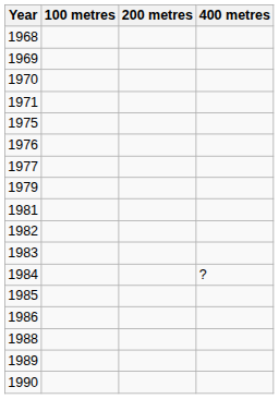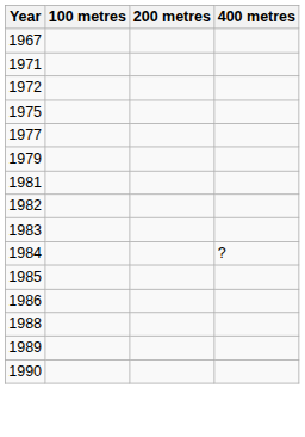 <table class=wikitable>
 <tr>
 <th>Year</th>
 <th>100 metres</th>
 <th>200 metres</th>
 <th>400 metres</th>
 </tr>
 <tr>
-<td>1968</td>
-<td></td>
-<td></td>
-<td></td>
-</tr>
-<tr>
-<td>1969</td>
-<td></td>
-<td></td>
-<td></td>
-</tr>
-<tr>
-<td>1970</td>
+<td>1967</td>
 <td></td>
 <td></td>
 <td></td>
 </tr>
 <tr>
 <td>1971</td>
 <td></td>
 <td></td>
 <td></td>
 </tr>
 <tr>
-<td>1975</td>
+<td>1972</td>
 <td></td>
 <td></td>
 <td></td>
 </tr>
 <tr>
-<td>1976</td>
+<td>1975</td>
 <td></td>
 <td></td>
 <td></td>
 </tr>
 <tr>
 <td>1977</td>
 <td></td>
 <td></td>
 <td></td>
 </tr>
 <tr>
 <td>1979</td>
 <td></td>
 <td></td>
 <td></td>
 </tr>
 <tr>
 <td>1981</td>
 <td></td>
 <td></td>
 <td></td>
 </tr>
 <tr>
 <td>1982</td>
 <td></td>
 <td></td>
 <td></td>
 </tr>
 <tr>
 <td>1983</td>
 <td></td>
 <td></td>
 <td></td>
 </tr>
 <tr>
 <td>1984</td>
 <td></td>
 <td></td>
 <td>?</td>
 </tr>
 <tr>
 <td>1985</td>
 <td></td>
 <td></td>
 <td></td>
 </tr>
 <tr>
 <td>1986</td>
 <td></td>
 <td></td>
 <td></td>
 </tr>
 <tr>
 <td>1988</td>
 <td></td>
 <td></td>
 <td></td>
 </tr>
 <tr>
 <td>1989</td>
 <td></td>
 <td></td>
 <td></td>
 </tr>
 <tr>
 <td>1990</td>
 <td></td>
 <td></td>
 <td></td>
 </tr>
 </table>
